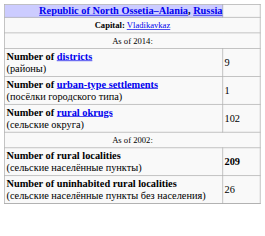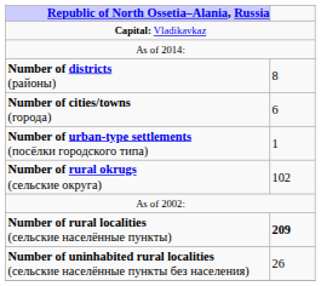 <table border=1 align="right" cellpadding=2 cellspacing=0 style="margin: 0 0 1em 1em; background: #f9f9f9; border: 1px #aaa solid; border-collapse: collapse; font-size: 95%;">
 <tr>
 <th bgcolor="#ccccff" style="padding:0 0 0 50px;"><a href='#'>Republic of North Ossetia–Alania</a>, <a href='#'>Russia</a></th>
 <td width="50px"></td>
 </tr>
 <tr>
 <td colspan=2 align="center"><small><strong>Capital:</strong> <a href='#'>Vladikavkaz</a></small></td>
 </tr>
 <tr>
 <td colspan=2 align="center"><small>As of 2014:</small></td>
 </tr>
 <tr>
 <td><strong>Number of <a href='#'>districts</a></strong><br>(районы)</td>
-<td>9</td>
+<td>8</td>
+</tr>
+<tr>
+<td><strong>Number of cities/towns</strong><br>(города)</td>
+<td>6</td>
 </tr>
 <tr>
 <td><strong>Number of <a href='#'>urban-type settlements</a></strong><br>(посёлки городского типа)</td>
 <td>1</td>
 </tr>
 <tr>
 <td><strong>Number of <a href='#'>rural okrugs</a></strong><br>(сельские округа)</td>
 <td>102</td>
 </tr>
 <tr>
 <td colspan=2 align="center"><small>As of 2002:</small></td>
 </tr>
 <tr>
 <td><strong>Number of rural localities</strong><br>(сельские населённые пункты)</td>
 <td><strong>209</strong></td>
 </tr>
 <tr>
 <td><strong>Number of uninhabited rural localities</strong><br>(сельские населённые пункты без населения)</td>
 <td>26</td>
 </tr>
 <tr>
 </tr>
 </table>
